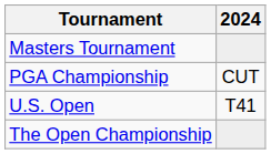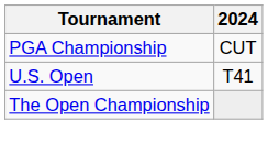 <table class="wikitable" style="font-size:95%;text-align:center;">
 <tr>
 <th>Tournament</th>
 <th>2024</th>
-</tr>
-<tr>
-<td align=left><a href='#'>Masters Tournament</a></td>
-<td style="background:#eeeeee;"></td>
 </tr>
 <tr>
 <td align=left><a href='#'>PGA Championship</a></td>
 <td>CUT</td>
 </tr>
 <tr>
 <td align=left><a href='#'>U.S. Open</a></td>
 <td>T41</td>
 </tr>
 <tr>
 <td align=left><a href='#'>The Open Championship</a></td>
 <td style="background:#eeeeee;"></td>
 </tr>
 </table>
